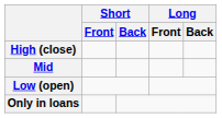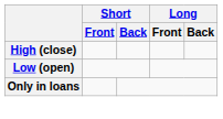 <table class="wikitable" style="text-align:center;">
 <tr>
 <th rowspan=2></th>
 <th colspan=2><a href='#'>Short</a></th>
 <th colspan=2><a href='#'>Long</a></th>
 </tr>
 <tr>
 <th><a href='#'>Front</a></th>
 <th><a href='#'>Back</a></th>
 <th>Front</th>
 <th>Back</th>
 </tr>
 <tr>
 <th><a href='#'>High</a> (close)</th>
 <td></td>
 <td></td>
 <td></td>
 <td></td>
 </tr>
 <tr>
-<th><a href='#'>Mid</a></th>
-<td></td>
-<td></td>
-<td></td>
-<td></td>
-</tr>
-<tr>
 <th><a href='#'>Low</a> (open)</th>
 <td colspan=2></td>
 <td colspan=2></td>
 </tr>
 <tr>
 <th>Only in loans</th>
 <td></td>
 </tr>
 </table>
